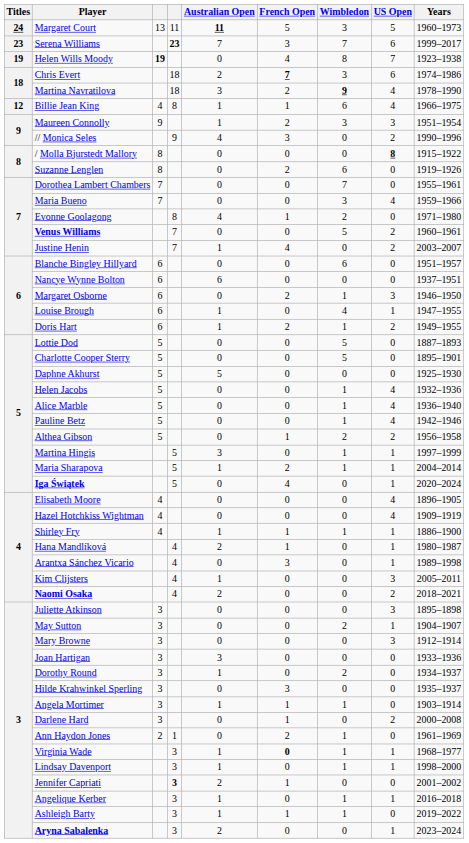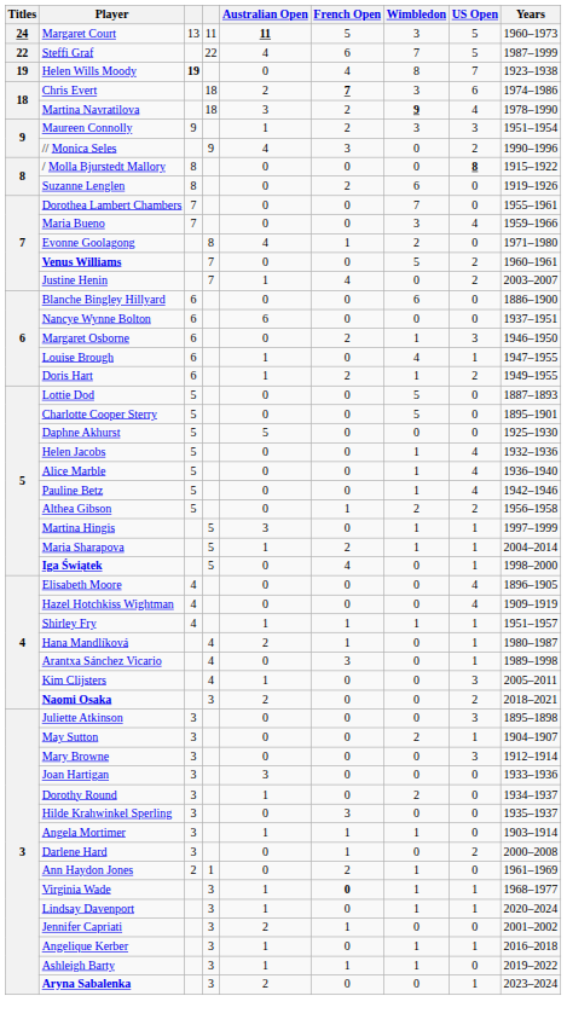 <table class="wikitable sortable mw-datatable sticky-table-row1 sort-under-center" style="text-align: center;">
 <tr>
 <th>Titles</th>
 <th>Player</th>
 <th></th>
 <th></th>
 <th><a href='#'>Australian Open</a></th>
 <th><a href='#'>French Open</a></th>
 <th><a href='#'>Wimbledon</a></th>
 <th><a href='#'>US Open</a></th>
 <th>Years</th>
 </tr>
 <tr>
 <th><u>24</u></th>
 <td align="left"> <a href='#'>Margaret Court</a></td>
 <td>13</td>
 <td>11</td>
 <td><u><strong>11</strong></u></td>
 <td>5</td>
 <td>3</td>
 <td>5</td>
 <td>1960–1973</td>
 </tr>
 <tr>
-<th>23</th>
-<td align="left"> <a href='#'>Serena Williams</a></td>
+<th>22</th>
+<td align="left"> <a href='#'>Steffi Graf</a></td>
 <td></td>
-<td><strong>23</strong></td>
+<td>22</td>
+<td>4</td>
+<td>6</td>
 <td>7</td>
-<td>3</td>
-<td>7</td>
-<td>6</td>
-<td>1999–2017</td>
+<td>5</td>
+<td>1987–1999</td>
 </tr>
 <tr>
 <th>19</th>
 <td align="left"> <a href='#'>Helen Wills Moody</a></td>
 <td><strong>19</strong></td>
 <td></td>
 <td>0</td>
 <td>4</td>
 <td>8</td>
 <td>7</td>
 <td>1923–1938</td>
 </tr>
 <tr>
 <th rowspan="2">18</th>
 <td align="left"> <a href='#'>Chris Evert</a></td>
 <td></td>
 <td>18</td>
 <td>2</td>
 <td><u><strong>7</strong></u></td>
 <td>3</td>
 <td>6</td>
 <td>1974–1986</td>
 </tr>
 <tr>
 <td align="left"> <a href='#'>Martina Navratilova</a></td>
 <td></td>
 <td>18</td>
 <td>3</td>
 <td>2</td>
 <td><u><strong>9</strong></u></td>
 <td>4</td>
 <td>1978–1990</td>
-</tr>
-<tr>
-<th>12</th>
-<td align="left"> <a href='#'>Billie Jean King</a></td>
-<td>4</td>
-<td>8</td>
-<td>1</td>
-<td>1</td>
-<td>6</td>
-<td>4</td>
-<td>1966–1975</td>
 </tr>
 <tr>
 <th rowspan="2">9</th>
 <td align="left"> <a href='#'>Maureen Connolly</a></td>
 <td>9</td>
 <td></td>
 <td>1</td>
 <td>2</td>
 <td>3</td>
 <td>3</td>
 <td>1951–1954</td>
 </tr>
 <tr>
 <td align="left">// <a href='#'>Monica Seles</a></td>
 <td></td>
 <td>9</td>
 <td>4</td>
 <td>3</td>
 <td>0</td>
 <td>2</td>
 <td>1990–1996</td>
 </tr>
 <tr>
 <th rowspan="2">8</th>
 <td align="left">/ <a href='#'>Molla Bjurstedt Mallory</a></td>
 <td>8</td>
 <td></td>
 <td>0</td>
 <td>0</td>
 <td>0</td>
 <td><u><strong>8</strong></u></td>
 <td>1915–1922</td>
 </tr>
 <tr>
 <td align="left"> <a href='#'>Suzanne Lenglen</a></td>
 <td>8</td>
 <td></td>
 <td>0</td>
 <td>2</td>
 <td>6</td>
 <td>0</td>
 <td>1919–1926</td>
 </tr>
 <tr>
 <th rowspan="5">7</th>
 <td align="left"> <a href='#'>Dorothea Lambert Chambers</a></td>
 <td>7</td>
 <td></td>
 <td>0</td>
 <td>0</td>
 <td>7</td>
 <td>0</td>
 <td>1955–1961</td>
 </tr>
 <tr>
 <td align="left"> <a href='#'>Maria Bueno</a></td>
 <td>7</td>
 <td></td>
 <td>0</td>
 <td>0</td>
 <td>3</td>
 <td>4</td>
 <td>1959–1966</td>
 </tr>
 <tr>
 <td align="left"> <a href='#'>Evonne Goolagong</a></td>
 <td></td>
 <td>8</td>
 <td>4</td>
 <td>1</td>
 <td>2</td>
 <td>0</td>
 <td>1971–1980</td>
 </tr>
 <tr>
 <td align="left"> <strong><a href='#'>Venus Williams</a></strong></td>
 <td></td>
 <td>7</td>
 <td>0</td>
 <td>0</td>
 <td>5</td>
 <td>2</td>
 <td>1960–1961</td>
 </tr>
 <tr>
 <td align="left"> <a href='#'>Justine Henin</a></td>
 <td></td>
 <td>7</td>
 <td>1</td>
 <td>4</td>
 <td>0</td>
 <td>2</td>
 <td>2003–2007</td>
 </tr>
 <tr>
 <th rowspan="5">6</th>
 <td align="left"> <a href='#'>Blanche Bingley Hillyard</a></td>
 <td>6</td>
 <td></td>
 <td>0</td>
 <td>0</td>
 <td>6</td>
 <td>0</td>
-<td>1951–1957</td>
+<td>1886–1900</td>
 </tr>
 <tr>
 <td align="left"> <a href='#'>Nancye Wynne Bolton</a></td>
 <td>6</td>
 <td></td>
 <td>6</td>
 <td>0</td>
 <td>0</td>
 <td>0</td>
 <td>1937–1951</td>
 </tr>
 <tr>
 <td align="left"> <a href='#'>Margaret Osborne</a></td>
 <td>6</td>
 <td></td>
 <td>0</td>
 <td>2</td>
 <td>1</td>
 <td>3</td>
 <td>1946–1950</td>
 </tr>
 <tr>
 <td align="left"> <a href='#'>Louise Brough</a></td>
 <td>6</td>
 <td></td>
 <td>1</td>
 <td>0</td>
 <td>4</td>
 <td>1</td>
 <td>1947–1955</td>
 </tr>
 <tr>
 <td align="left"> <a href='#'>Doris Hart</a></td>
 <td>6</td>
 <td></td>
 <td>1</td>
 <td>2</td>
 <td>1</td>
 <td>2</td>
 <td>1949–1955</td>
 </tr>
 <tr>
 <th rowspan="10">5</th>
 <td align="left"> <a href='#'>Lottie Dod</a></td>
 <td>5</td>
 <td></td>
 <td>0</td>
 <td>0</td>
 <td>5</td>
 <td>0</td>
 <td>1887–1893</td>
 </tr>
 <tr>
 <td align="left"> <a href='#'>Charlotte Cooper Sterry</a></td>
 <td>5</td>
 <td></td>
 <td>0</td>
 <td>0</td>
 <td>5</td>
 <td>0</td>
 <td>1895–1901</td>
 </tr>
 <tr>
 <td align="left"> <a href='#'>Daphne Akhurst</a></td>
 <td>5</td>
 <td></td>
 <td>5</td>
 <td>0</td>
 <td>0</td>
 <td>0</td>
 <td>1925–1930</td>
 </tr>
 <tr>
 <td align="left"> <a href='#'>Helen Jacobs</a></td>
 <td>5</td>
 <td></td>
 <td>0</td>
 <td>0</td>
 <td>1</td>
 <td>4</td>
 <td>1932–1936</td>
 </tr>
 <tr>
 <td align="left"> <a href='#'>Alice Marble</a></td>
 <td>5</td>
 <td></td>
 <td>0</td>
 <td>0</td>
 <td>1</td>
 <td>4</td>
 <td>1936–1940</td>
 </tr>
 <tr>
 <td align="left"> <a href='#'>Pauline Betz</a></td>
 <td>5</td>
 <td></td>
 <td>0</td>
 <td>0</td>
 <td>1</td>
 <td>4</td>
 <td>1942–1946</td>
 </tr>
 <tr>
 <td align="left"> <a href='#'>Althea Gibson</a></td>
 <td>5</td>
 <td></td>
 <td>0</td>
 <td>1</td>
 <td>2</td>
 <td>2</td>
 <td>1956–1958</td>
 </tr>
 <tr>
 <td align="left"> <a href='#'>Martina Hingis</a></td>
 <td></td>
 <td>5</td>
 <td>3</td>
 <td>0</td>
 <td>1</td>
 <td>1</td>
 <td>1997–1999</td>
 </tr>
 <tr>
 <td align="left"> <a href='#'>Maria Sharapova</a></td>
 <td></td>
 <td>5</td>
 <td>1</td>
 <td>2</td>
 <td>1</td>
 <td>1</td>
 <td>2004–2014</td>
 </tr>
 <tr>
 <td align="left"> <strong><a href='#'>Iga Świątek</a></strong></td>
 <td></td>
 <td>5</td>
 <td>0</td>
 <td>4</td>
 <td>0</td>
 <td>1</td>
-<td>2020–2024</td>
+<td>1998–2000</td>
 </tr>
 <tr>
 <th rowspan="7">4</th>
 <td align="left"> <a href='#'>Elisabeth Moore</a></td>
 <td>4</td>
 <td></td>
 <td>0</td>
 <td>0</td>
 <td>0</td>
 <td>4</td>
 <td>1896–1905</td>
 </tr>
 <tr>
 <td align="left"> <a href='#'>Hazel Hotchkiss Wightman</a></td>
 <td>4</td>
 <td></td>
 <td>0</td>
 <td>0</td>
 <td>0</td>
 <td>4</td>
 <td>1909–1919</td>
 </tr>
 <tr>
 <td align="left"> <a href='#'>Shirley Fry</a></td>
 <td>4</td>
 <td></td>
 <td>1</td>
 <td>1</td>
 <td>1</td>
 <td>1</td>
-<td>1886–1900</td>
+<td>1951–1957</td>
 </tr>
 <tr>
 <td align="left"> <a href='#'>Hana Mandlíková</a></td>
 <td></td>
 <td>4</td>
 <td>2</td>
 <td>1</td>
 <td>0</td>
 <td>1</td>
 <td>1980–1987</td>
 </tr>
 <tr>
 <td align="left"> <a href='#'>Arantxa Sánchez Vicario</a></td>
 <td></td>
 <td>4</td>
 <td>0</td>
 <td>3</td>
 <td>0</td>
 <td>1</td>
 <td>1989–1998</td>
 </tr>
 <tr>
 <td align="left"> <a href='#'>Kim Clijsters</a></td>
 <td></td>
 <td>4</td>
 <td>1</td>
 <td>0</td>
 <td>0</td>
 <td>3</td>
 <td>2005–2011</td>
 </tr>
 <tr>
 <td align="left"> <strong><a href='#'>Naomi Osaka</a></strong></td>
 <td></td>
-<td>4</td>
+<td>3</td>
 <td>2</td>
 <td>0</td>
 <td>0</td>
 <td>2</td>
 <td>2018–2021</td>
 </tr>
 <tr>
 <th rowspan="15">3</th>
 <td align="left"> <a href='#'>Juliette Atkinson</a></td>
 <td>3</td>
 <td></td>
 <td>0</td>
 <td>0</td>
 <td>0</td>
 <td>3</td>
 <td>1895–1898</td>
 </tr>
 <tr>
 <td align="left"> <a href='#'>May Sutton</a></td>
 <td>3</td>
 <td></td>
 <td>0</td>
 <td>0</td>
 <td>2</td>
 <td>1</td>
 <td>1904–1907</td>
 </tr>
 <tr>
 <td align="left"> <a href='#'>Mary Browne</a></td>
 <td>3</td>
 <td></td>
 <td>0</td>
 <td>0</td>
 <td>0</td>
 <td>3</td>
 <td>1912–1914</td>
 </tr>
 <tr>
 <td align="left"> <a href='#'>Joan Hartigan</a></td>
 <td>3</td>
 <td></td>
 <td>3</td>
 <td>0</td>
 <td>0</td>
 <td>0</td>
 <td>1933–1936</td>
 </tr>
 <tr>
 <td align="left"> <a href='#'>Dorothy Round</a></td>
 <td>3</td>
 <td></td>
 <td>1</td>
 <td>0</td>
 <td>2</td>
 <td>0</td>
 <td>1934–1937</td>
 </tr>
 <tr>
 <td align="left"> <a href='#'>Hilde Krahwinkel Sperling</a></td>
 <td>3</td>
 <td></td>
 <td>0</td>
 <td>3</td>
 <td>0</td>
 <td>0</td>
 <td>1935–1937</td>
 </tr>
 <tr>
 <td align="left"> <a href='#'>Angela Mortimer</a></td>
 <td>3</td>
 <td></td>
 <td>1</td>
 <td>1</td>
 <td>1</td>
 <td>0</td>
 <td>1903–1914</td>
 </tr>
 <tr>
 <td align="left"> <a href='#'>Darlene Hard</a></td>
 <td>3</td>
 <td></td>
 <td>0</td>
 <td>1</td>
 <td>0</td>
 <td>2</td>
 <td>2000–2008</td>
 </tr>
 <tr>
 <td align="left"> <a href='#'>Ann Haydon Jones</a></td>
 <td>2</td>
 <td>1</td>
 <td>0</td>
 <td>2</td>
 <td>1</td>
 <td>0</td>
 <td>1961–1969</td>
 </tr>
 <tr>
 <td align="left"> <a href='#'>Virginia Wade</a></td>
 <td></td>
 <td>3</td>
 <td>1</td>
 <td><strong>0</strong></td>
 <td>1</td>
 <td>1</td>
 <td>1968–1977</td>
 </tr>
 <tr>
 <td align="left"> <a href='#'>Lindsay Davenport</a></td>
 <td></td>
 <td>3</td>
 <td>1</td>
 <td>0</td>
 <td>1</td>
 <td>1</td>
-<td>1998–2000</td>
+<td>2020–2024</td>
 </tr>
 <tr>
 <td align="left"> <a href='#'>Jennifer Capriati</a></td>
 <td></td>
-<td><strong>3</strong></td>
+<td>3</td>
 <td>2</td>
 <td>1</td>
 <td>0</td>
 <td>0</td>
 <td>2001–2002</td>
 </tr>
 <tr>
 <td align="left"> <a href='#'>Angelique Kerber</a></td>
 <td></td>
 <td>3</td>
 <td>1</td>
 <td>0</td>
 <td>1</td>
 <td>1</td>
 <td>2016–2018</td>
 </tr>
 <tr>
 <td align="left"> <a href='#'>Ashleigh Barty</a></td>
 <td></td>
 <td>3</td>
 <td>1</td>
 <td>1</td>
 <td>1</td>
 <td>0</td>
 <td>2019–2022</td>
 </tr>
 <tr>
 <td align="left"> <strong><a href='#'>Aryna Sabalenka</a></strong></td>
 <td></td>
 <td>3</td>
 <td>2</td>
 <td>0</td>
 <td>0</td>
 <td>1</td>
 <td>2023–2024</td>
 </tr>
 </table>
